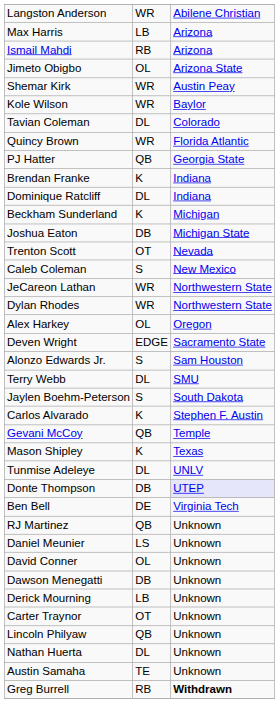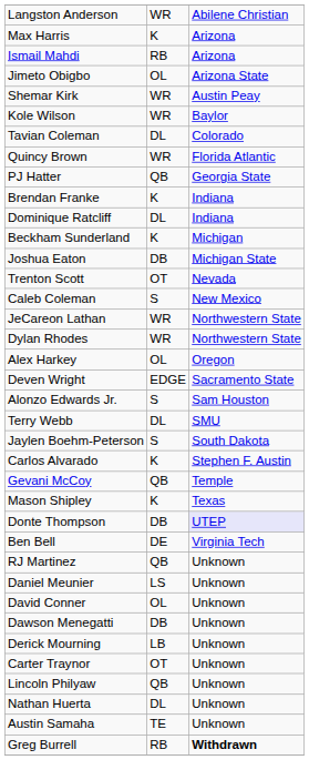 <table class="wikitable sortable">
 <tr>
 </tr>
 <tr>
 <td>Langston Anderson</td>
 <td>WR</td>
 <td><a href='#'>Abilene Christian</a></td>
 </tr>
 <tr>
 <td>Max Harris</td>
-<td>LB</td>
+<td>K</td>
 <td><a href='#'>Arizona</a></td>
 </tr>
 <tr>
 <td><a href='#'>Ismail Mahdi</a></td>
 <td>RB</td>
 <td><a href='#'>Arizona</a></td>
 </tr>
 <tr>
 <td>Jimeto Obigbo</td>
 <td>OL</td>
 <td><a href='#'>Arizona State</a></td>
 </tr>
 <tr>
 <td>Shemar Kirk</td>
 <td>WR</td>
 <td><a href='#'>Austin Peay</a></td>
 </tr>
 <tr>
 <td>Kole Wilson</td>
 <td>WR</td>
 <td><a href='#'>Baylor</a></td>
 </tr>
 <tr>
 <td>Tavian Coleman</td>
 <td>DL</td>
 <td><a href='#'>Colorado</a></td>
 </tr>
 <tr>
 <td>Quincy Brown</td>
 <td>WR</td>
 <td><a href='#'>Florida Atlantic</a></td>
 </tr>
 <tr>
 <td>PJ Hatter</td>
 <td>QB</td>
 <td><a href='#'>Georgia State</a></td>
 </tr>
 <tr>
 <td>Brendan Franke</td>
 <td>K</td>
 <td><a href='#'>Indiana</a></td>
 </tr>
 <tr>
 <td>Dominique Ratcliff</td>
 <td>DL</td>
 <td><a href='#'>Indiana</a></td>
 </tr>
 <tr>
 <td>Beckham Sunderland</td>
 <td>K</td>
 <td><a href='#'>Michigan</a></td>
 </tr>
 <tr>
 <td>Joshua Eaton</td>
 <td>DB</td>
 <td><a href='#'>Michigan State</a></td>
 </tr>
 <tr>
 <td>Trenton Scott</td>
 <td>OT</td>
 <td><a href='#'>Nevada</a></td>
 </tr>
 <tr>
 <td>Caleb Coleman</td>
 <td>S</td>
 <td><a href='#'>New Mexico</a></td>
 </tr>
 <tr>
 <td>JeCareon Lathan</td>
 <td>WR</td>
 <td><a href='#'>Northwestern State</a></td>
 </tr>
 <tr>
 <td>Dylan Rhodes</td>
 <td>WR</td>
 <td><a href='#'>Northwestern State</a></td>
 </tr>
 <tr>
 <td>Alex Harkey</td>
 <td>OL</td>
 <td><a href='#'>Oregon</a></td>
 </tr>
 <tr>
 <td>Deven Wright</td>
 <td>EDGE</td>
 <td><a href='#'>Sacramento State</a></td>
 </tr>
 <tr>
 <td>Alonzo Edwards Jr.</td>
 <td>S</td>
 <td><a href='#'>Sam Houston</a></td>
 </tr>
 <tr>
 <td>Terry Webb</td>
 <td>DL</td>
 <td><a href='#'>SMU</a></td>
 </tr>
 <tr>
 <td>Jaylen Boehm-Peterson</td>
 <td>S</td>
 <td><a href='#'>South Dakota</a></td>
 </tr>
 <tr>
 <td>Carlos Alvarado</td>
 <td>K</td>
 <td><a href='#'>Stephen F. Austin</a></td>
 </tr>
 <tr>
 <td><a href='#'>Gevani McCoy</a></td>
 <td>QB</td>
 <td><a href='#'>Temple</a></td>
 </tr>
 <tr>
 <td>Mason Shipley</td>
 <td>K</td>
 <td><a href='#'>Texas</a></td>
 </tr>
 <tr>
-<td>Tunmise Adeleye</td>
-<td>DL</td>
-<td><a href='#'>UNLV</a></td>
-</tr>
-<tr>
 <td>Donte Thompson</td>
 <td>DB</td>
 <td style="background: lavender;"><a href='#'>UTEP</a></td>
 </tr>
 <tr>
 <td>Ben Bell</td>
 <td>DE</td>
 <td><a href='#'>Virginia Tech</a></td>
 </tr>
 <tr>
 <td>RJ Martinez</td>
 <td>QB</td>
 <td>Unknown</td>
 </tr>
 <tr>
 <td>Daniel Meunier</td>
 <td>LS</td>
 <td>Unknown</td>
 </tr>
 <tr>
 <td>David Conner</td>
 <td>OL</td>
 <td>Unknown</td>
 </tr>
 <tr>
 <td>Dawson Menegatti</td>
 <td>DB</td>
 <td>Unknown</td>
 </tr>
 <tr>
 <td>Derick Mourning</td>
 <td>LB</td>
 <td>Unknown</td>
 </tr>
 <tr>
 <td>Carter Traynor</td>
 <td>OT</td>
 <td>Unknown</td>
 </tr>
 <tr>
 <td>Lincoln Philyaw</td>
 <td>QB</td>
 <td>Unknown</td>
 </tr>
 <tr>
 <td>Nathan Huerta</td>
 <td>DL</td>
 <td>Unknown</td>
 </tr>
 <tr>
 <td>Austin Samaha</td>
 <td>TE</td>
 <td>Unknown</td>
 </tr>
 <tr>
 <td>Greg Burrell</td>
 <td>RB</td>
 <td><strong>Withdrawn</strong></td>
 </tr>
 <tr>
 </tr>
 </table>
